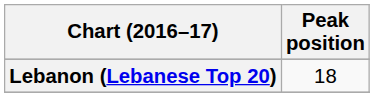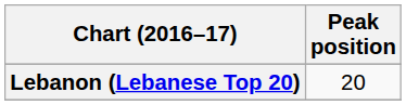 <table class="wikitable sortable plainrowheaders" style="text-align:center">
 <tr>
 <th scope="col">Chart (2016–17)</th>
 <th scope="col">Peak<br>position</th>
 </tr>
 <tr>
 </tr>
 <tr>
 </tr>
 <tr>
 </tr>
 <tr>
 </tr>
 <tr>
 <th scope="row">Lebanon (<a href='#'>Lebanese Top 20</a>)</th>
-<td>18</td>
+<td>20</td>
 </tr>
 <tr>
 </tr>
 <tr>
 </tr>
 <tr>
 </tr>
 <tr>
 </tr>
 <tr>
 </tr>
 <tr>
 </tr>
 <tr>
 </tr>
 </table>
